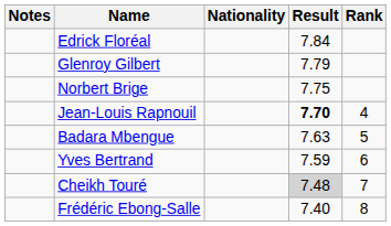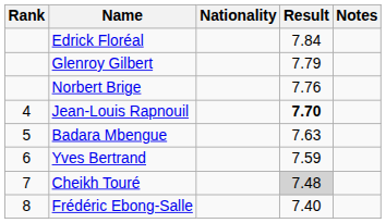 <table class="wikitable sortable" style="text-align:center">
 <tr>
-<th>Notes</th>
+<th>Rank</th>
 <th>Name</th>
 <th>Nationality</th>
 <th>Result</th>
-<th>Rank</th>
+<th>Notes</th>
 </tr>
 <tr>
 <td></td>
 <td align=left><a href='#'>Edrick Floréal</a></td>
 <td align=left></td>
 <td>7.84</td>
 <td></td>
 </tr>
 <tr>
 <td></td>
 <td align=left><a href='#'>Glenroy Gilbert</a></td>
 <td align=left></td>
 <td>7.79</td>
 <td></td>
 </tr>
 <tr>
 <td></td>
 <td align=left><a href='#'>Norbert Brige</a></td>
 <td align=left></td>
-<td>7.75</td>
+<td>7.76</td>
 <td></td>
 </tr>
 <tr>
-<td></td>
+<td>4</td>
 <td align=left><a href='#'>Jean-Louis Rapnouil</a></td>
 <td align=left></td>
 <td><strong>7.70</strong></td>
-<td>4</td>
+<td></td>
 </tr>
 <tr>
-<td></td>
+<td>5</td>
 <td align=left><a href='#'>Badara Mbengue</a></td>
 <td align=left></td>
 <td>7.63</td>
-<td>5</td>
+<td></td>
 </tr>
 <tr>
-<td></td>
+<td>6</td>
 <td align=left><a href='#'>Yves Bertrand</a></td>
 <td align=left></td>
 <td>7.59</td>
-<td>6</td>
+<td></td>
 </tr>
 <tr>
-<td></td>
+<td>7</td>
 <td align=left><a href='#'>Cheikh Touré</a></td>
 <td align=left></td>
 <td style="background: lightgrey;">7.48</td>
-<td>7</td>
+<td></td>
 </tr>
 <tr>
-<td></td>
+<td>8</td>
 <td align=left><a href='#'>Frédéric Ebong-Salle</a></td>
 <td align=left></td>
 <td>7.40</td>
-<td>8</td>
+<td></td>
 </tr>
 </table>
